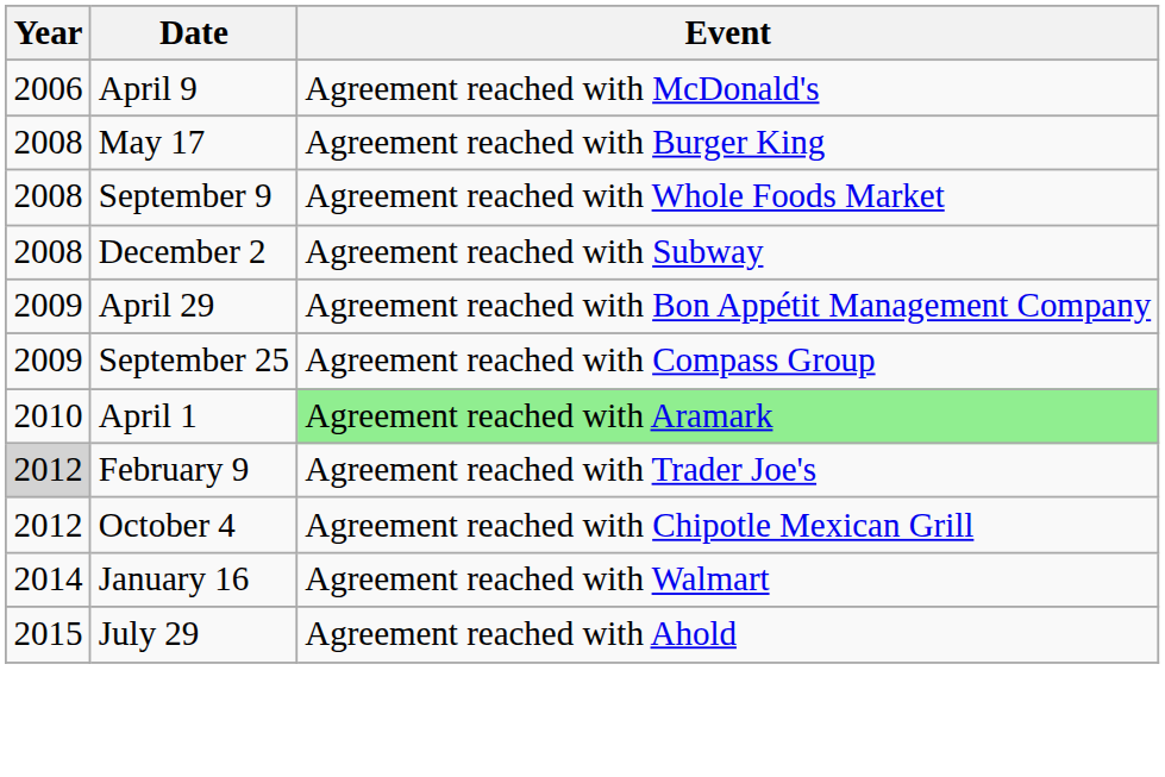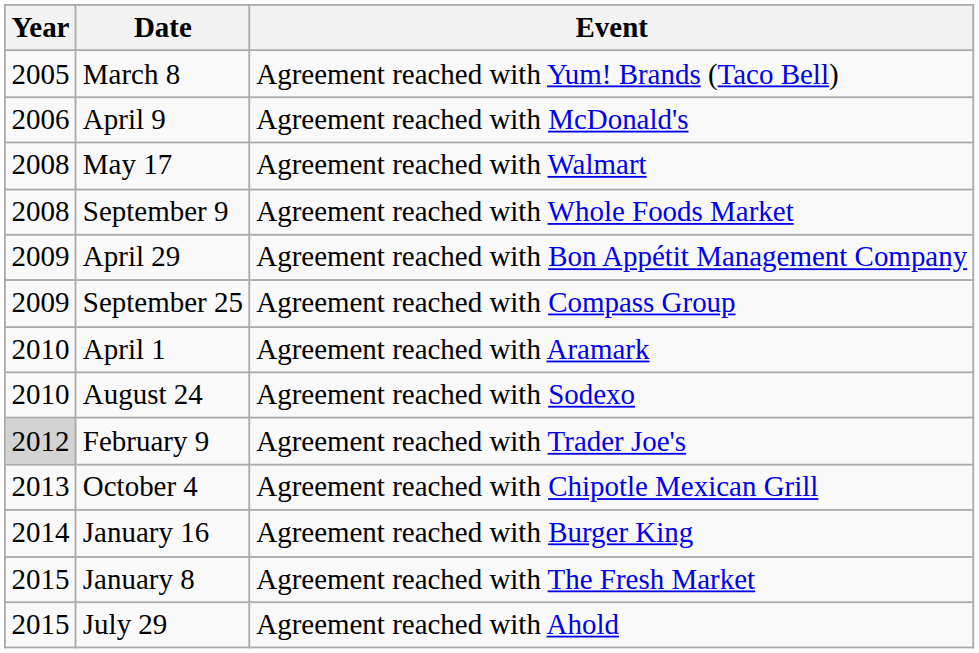 <table class="wikitable">
 <tr>
 <th>Year</th>
 <th>Date</th>
 <th>Event</th>
+</tr>
+<tr>
+<td>2005</td>
+<td>March 8</td>
+<td>Agreement reached with <a href='#'>Yum! Brands</a> (<a href='#'>Taco Bell</a>)</td>
 </tr>
 <tr>
 <td>2006</td>
 <td>April 9</td>
 <td>Agreement reached with <a href='#'>McDonald's</a></td>
 </tr>
 <tr>
 <td>2008</td>
 <td>May 17</td>
-<td>Agreement reached with <a href='#'>Burger King</a></td>
+<td>Agreement reached with <a href='#'>Walmart</a></td>
 </tr>
 <tr>
 <td>2008</td>
 <td>September 9</td>
 <td>Agreement reached with <a href='#'>Whole Foods Market</a></td>
-</tr>
-<tr>
-<td>2008</td>
-<td>December 2</td>
-<td>Agreement reached with <a href='#'>Subway</a></td>
 </tr>
 <tr>
 <td>2009</td>
 <td>April 29</td>
 <td>Agreement reached with <a href='#'>Bon Appétit Management Company</a></td>
 </tr>
 <tr>
 <td>2009</td>
 <td>September 25</td>
 <td>Agreement reached with <a href='#'>Compass Group</a></td>
 </tr>
 <tr>
 <td>2010</td>
 <td>April 1</td>
-<td style="background: lightgreen;">Agreement reached with <a href='#'>Aramark</a></td>
+<td>Agreement reached with <a href='#'>Aramark</a></td>
+</tr>
+<tr>
+<td>2010</td>
+<td>August 24</td>
+<td>Agreement reached with <a href='#'>Sodexo</a></td>
 </tr>
 <tr>
 <td style="background: lightgrey;">2012</td>
 <td>February 9</td>
 <td>Agreement reached with <a href='#'>Trader Joe's</a></td>
 </tr>
 <tr>
-<td>2012</td>
+<td>2013</td>
 <td>October 4</td>
 <td>Agreement reached with <a href='#'>Chipotle Mexican Grill</a></td>
 </tr>
 <tr>
 <td>2014</td>
 <td>January 16</td>
-<td>Agreement reached with <a href='#'>Walmart</a></td>
+<td>Agreement reached with <a href='#'>Burger King</a></td>
+</tr>
+<tr>
+<td>2015</td>
+<td>January 8</td>
+<td>Agreement reached with <a href='#'>The Fresh Market</a></td>
 </tr>
 <tr>
 <td>2015</td>
 <td>July 29</td>
 <td>Agreement reached with <a href='#'>Ahold</a></td>
 </tr>
 </table>
